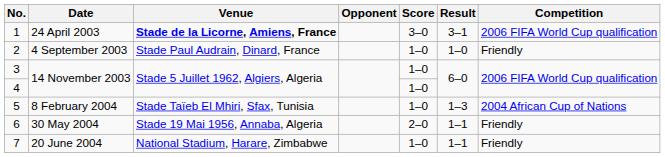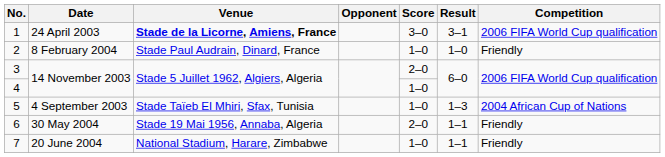 <table class="wikitable sortable">
 <tr>
 <th scope="col">No.</th>
 <th scope="col">Date</th>
 <th scope="col">Venue</th>
 <th scope="col">Opponent</th>
 <th scope="col">Score</th>
 <th scope="col">Result</th>
 <th scope="col">Competition</th>
 </tr>
 <tr>
 <td align="center">1</td>
 <td>24 April 2003</td>
 <td><strong><a href='#'>Stade de la Licorne</a>, <a href='#'>Amiens</a>, France</strong></td>
 <td></td>
 <td align="center">3–0</td>
 <td align="center">3–1</td>
 <td><a href='#'>2006 FIFA World Cup qualification</a></td>
 </tr>
 <tr>
 <td align="center">2</td>
-<td>4 September 2003</td>
+<td>8 February 2004</td>
 <td><a href='#'>Stade Paul Audrain</a>, <a href='#'>Dinard</a>, France</td>
 <td></td>
 <td align="center">1–0</td>
 <td align="center">1–0</td>
 <td>Friendly</td>
 </tr>
 <tr>
 <td align="center">3</td>
 <td rowspan="2">14 November 2003</td>
 <td rowspan="2"><a href='#'>Stade 5 Juillet 1962</a>, <a href='#'>Algiers</a>, Algeria</td>
 <td rowspan="2"></td>
-<td align="center">1–0</td>
+<td align="center">2–0</td>
 <td rowspan="2" style="text-align:center">6–0</td>
 <td rowspan="2"><a href='#'>2006 FIFA World Cup qualification</a></td>
 </tr>
 <tr>
 <td align="center">4</td>
 <td align="center">1–0</td>
 </tr>
 <tr>
 <td align="center">5</td>
-<td>8 February 2004</td>
+<td>4 September 2003</td>
 <td><a href='#'>Stade Taïeb El Mhiri</a>, <a href='#'>Sfax</a>, Tunisia</td>
 <td></td>
 <td align="center">1–0</td>
 <td align="center">1–3</td>
 <td><a href='#'>2004 African Cup of Nations</a></td>
 </tr>
 <tr>
 <td align="center">6</td>
 <td>30 May 2004</td>
 <td><a href='#'>Stade 19 Mai 1956</a>, <a href='#'>Annaba</a>, Algeria</td>
 <td></td>
 <td align="center">2–0</td>
 <td align="center">1–1</td>
 <td>Friendly</td>
 </tr>
 <tr>
 <td align="center">7</td>
 <td>20 June 2004</td>
 <td><a href='#'>National Stadium</a>, <a href='#'>Harare</a>, Zimbabwe</td>
 <td></td>
 <td align="center">1–0</td>
 <td align="center">1–1</td>
 <td>Friendly</td>
 </tr>
 </table>
